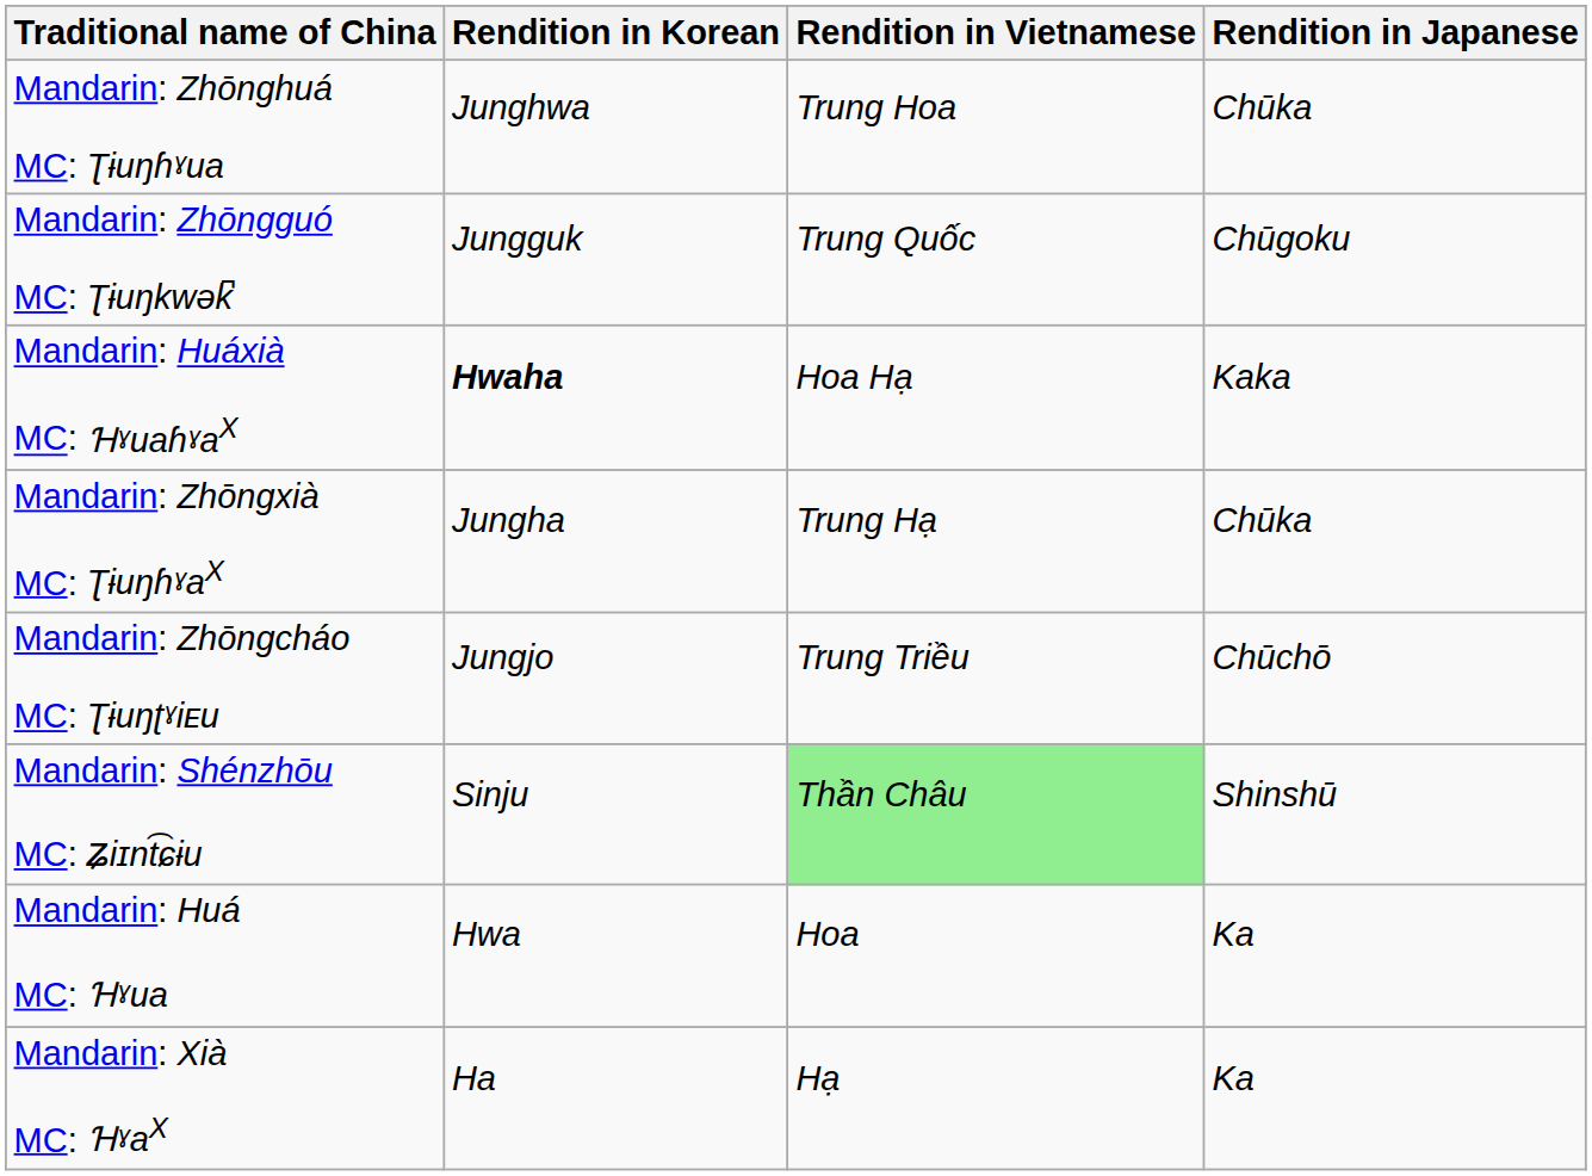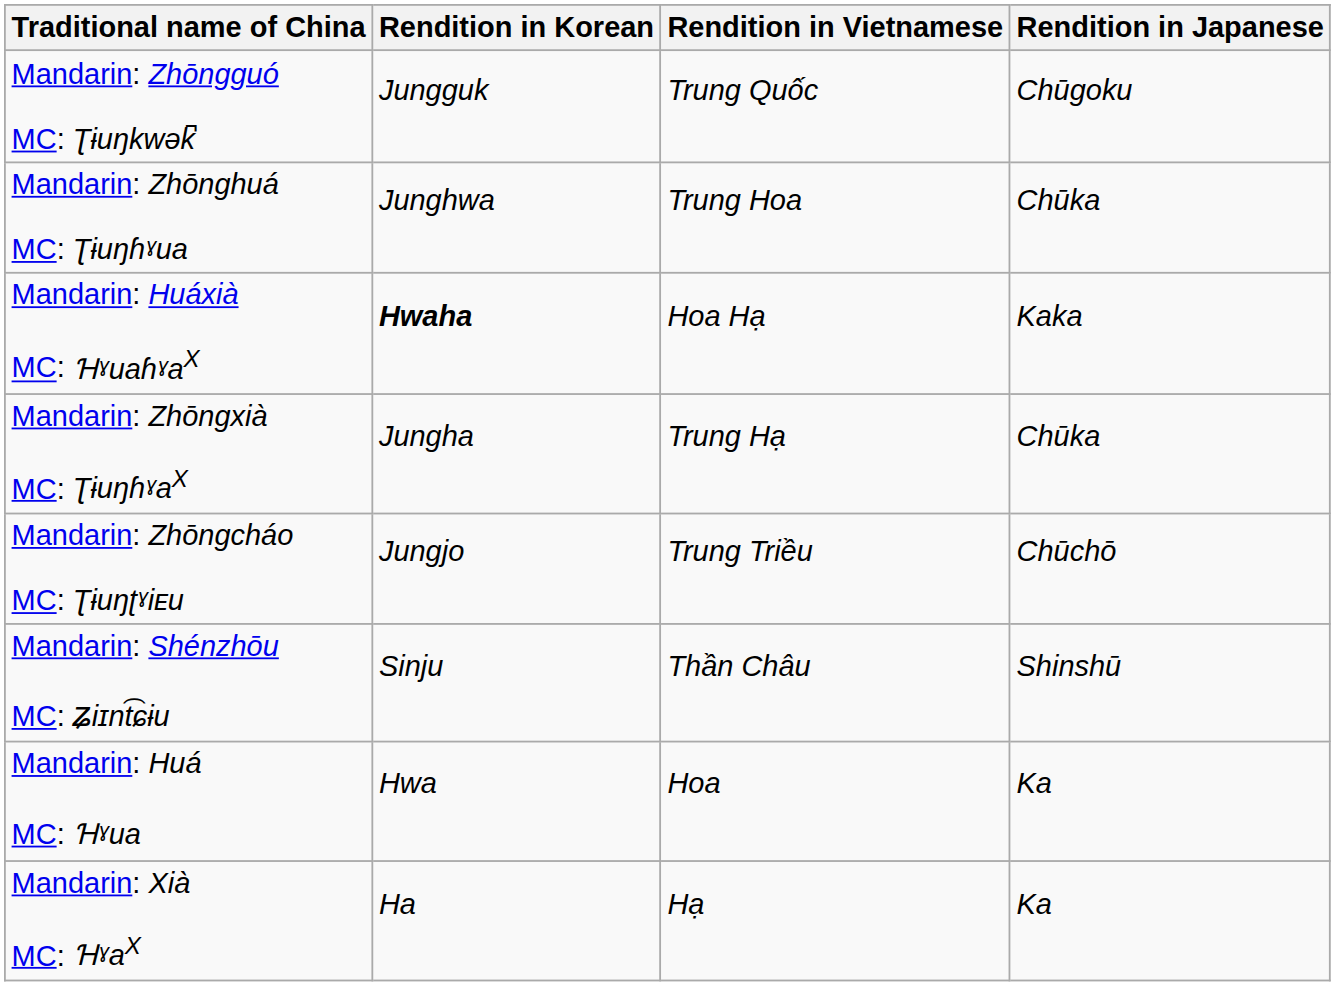 <table class="wikitable">
 <tr>
 <th>Traditional name of China</th>
 <th>Rendition in Korean</th>
 <th>Rendition in Vietnamese</th>
 <th>Rendition in Japanese</th>
 </tr>
 <tr>
+<td><a href='#'>Mandarin</a>: <em><a href='#'>Zhōngguó</a></em><br><br><a href='#'>MC</a>: <em>Ʈɨuŋkwək̚</em></td>
+<td><em>Jungguk</em><br><br></td>
+<td><em>Trung Quốc</em><br><br></td>
+<td><em>Chūgoku</em><br><br></td>
+</tr>
+<tr>
 <td><a href='#'>Mandarin</a>: <em>Zhōnghuá</em><br><br><a href='#'>MC</a>: <em>Ʈɨuŋɦˠua</em></td>
 <td><em>Junghwa</em><br><br></td>
 <td><em>Trung Hoa</em><br><br></td>
 <td><em>Chūka</em><br><br></td>
-</tr>
-<tr>
-<td><a href='#'>Mandarin</a>: <em><a href='#'>Zhōngguó</a></em><br><br><a href='#'>MC</a>: <em>Ʈɨuŋkwək̚</em></td>
-<td><em>Jungguk</em><br><br></td>
-<td><em>Trung Quốc</em><br><br></td>
-<td><em>Chūgoku</em><br><br></td>
 </tr>
 <tr>
 <td><a href='#'>Mandarin</a>: <em><a href='#'>Huáxià</a></em><br><br><a href='#'>MC</a>: <em>Ɦˠuaɦˠa<sup>X</sup></em></td>
 <td><strong><em>Hwaha</em><br><br></strong></td>
 <td><em>Hoa Hạ</em><br><br></td>
 <td><em>Kaka</em><br><br></td>
 </tr>
 <tr>
 <td><a href='#'>Mandarin</a>: <em>Zhōngxià</em><br><br><a href='#'>MC</a>: <em>Ʈɨuŋɦˠa<sup>X</sup></em></td>
 <td><em>Jungha</em><br><br></td>
 <td><em>Trung Hạ</em><br><br></td>
 <td><em>Chūka</em><br><br></td>
 </tr>
 <tr>
 <td><a href='#'>Mandarin</a>: <em>Zhōngcháo</em><br><br><a href='#'>MC</a>: <em>Ʈɨuŋʈˠiᴇu</em></td>
 <td><em>Jungjo</em><br><br></td>
 <td><em>Trung Triều</em><br><br></td>
 <td><em>Chūchō</em><br><br></td>
 </tr>
 <tr>
 <td><a href='#'>Mandarin</a>: <em><a href='#'>Shénzhōu</a></em><br><br><a href='#'>MC</a>: <em><big>ʑ</big>iɪnt͡ɕɨu</em></td>
 <td><em>Sinju</em><br><br></td>
-<td style="background: lightgreen;"><em>Thần Châu</em><br><br></td>
+<td><em>Thần Châu</em><br><br></td>
 <td><em>Shinshū</em><br><br></td>
 </tr>
 <tr>
 <td><a href='#'>Mandarin</a>: <em>Huá</em><br><br><a href='#'>MC</a>: <em>Ɦˠua</em></td>
 <td><em>Hwa</em><br><br></td>
 <td><em>Hoa</em><br><br></td>
 <td><em>Ka</em><br><br></td>
 </tr>
 <tr>
 <td><a href='#'>Mandarin</a>: <em>Xià</em><br><br><a href='#'>MC</a>: <em>Ɦˠa<sup>X</sup></em></td>
 <td><em>Ha</em><br><br></td>
 <td><em>Hạ</em><br><br></td>
 <td><em>Ka</em><br><br></td>
 </tr>
 </table>
